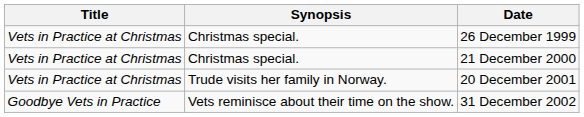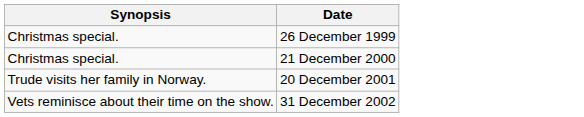 <table class="wikitable">
 <tr>
-<th>Title</th>
 <th>Synopsis</th>
 <th>Date</th>
 </tr>
 <tr>
-<td><em>Vets in Practice at Christmas</em></td>
 <td>Christmas special.</td>
 <td>26 December 1999</td>
 </tr>
 <tr>
-<td><em>Vets in Practice at Christmas</em></td>
 <td>Christmas special.</td>
 <td>21 December 2000</td>
 </tr>
 <tr>
-<td><em>Vets in Practice at Christmas</em></td>
 <td>Trude visits her family in Norway.</td>
 <td>20 December 2001</td>
 </tr>
 <tr>
-<td><em>Goodbye Vets in Practice</em></td>
 <td>Vets reminisce about their time on the show.</td>
 <td>31 December 2002</td>
 </tr>
 </table>
